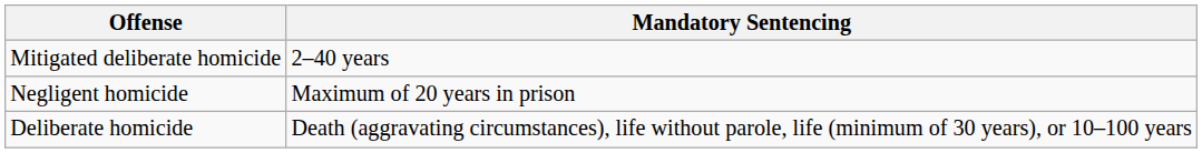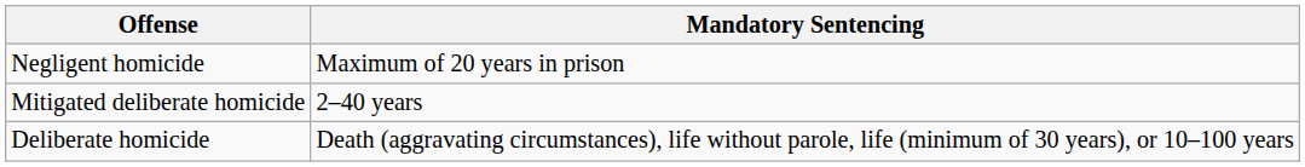 <table class="wikitable">
 <tr>
 <th>Offense</th>
 <th>Mandatory Sentencing</th>
 </tr>
 <tr>
+<td>Negligent homicide</td>
+<td>Maximum of 20 years in prison</td>
+</tr>
+<tr>
 <td>Mitigated deliberate homicide</td>
 <td>2–40 years</td>
-</tr>
-<tr>
-<td>Negligent homicide</td>
-<td>Maximum of 20 years in prison</td>
 </tr>
 <tr>
 <td>Deliberate homicide</td>
 <td>Death (aggravating circumstances), life without parole, life (minimum of 30 years), or 10–100 years</td>
 </tr>
 </table>
